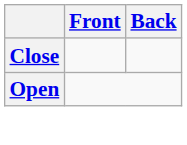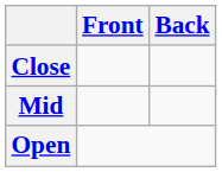 <table class="wikitable" style="text-align:center">
 <tr>
 <th></th>
 <th><a href='#'>Front</a></th>
 <th><a href='#'>Back</a></th>
 </tr>
 <tr>
 <th><a href='#'>Close</a></th>
 <td></td>
 <td></td>
 </tr>
 <tr>
+<th><a href='#'>Mid</a></th>
+<td></td>
+<td></td>
+</tr>
+<tr>
 <th><a href='#'>Open</a></th>
 <td colspan=2></td>
 </tr>
 </table>
